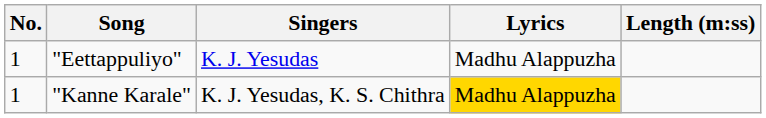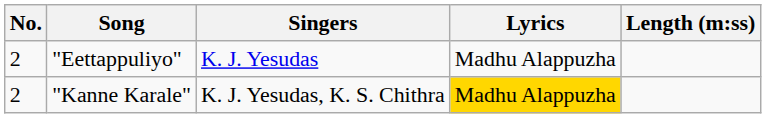 <table class="wikitable" style="font-size:95%;">
 <tr>
 <th>No.</th>
 <th>Song</th>
 <th>Singers</th>
 <th>Lyrics</th>
 <th>Length (m:ss)</th>
 </tr>
 <tr>
-<td>1</td>
+<td>2</td>
 <td>"Eettappuliyo"</td>
 <td><a href='#'>K. J. Yesudas</a></td>
 <td>Madhu Alappuzha</td>
 <td></td>
 </tr>
 <tr>
-<td>1</td>
+<td>2</td>
 <td>"Kanne Karale"</td>
 <td>K. J. Yesudas, K. S. Chithra</td>
 <td style="background: gold;">Madhu Alappuzha</td>
 <td></td>
 </tr>
 </table>
